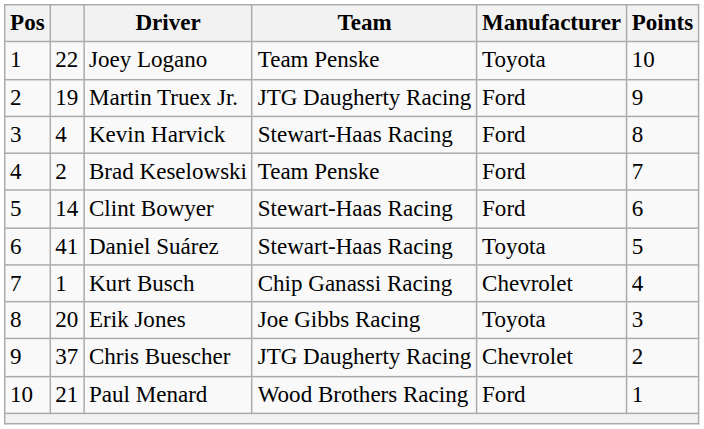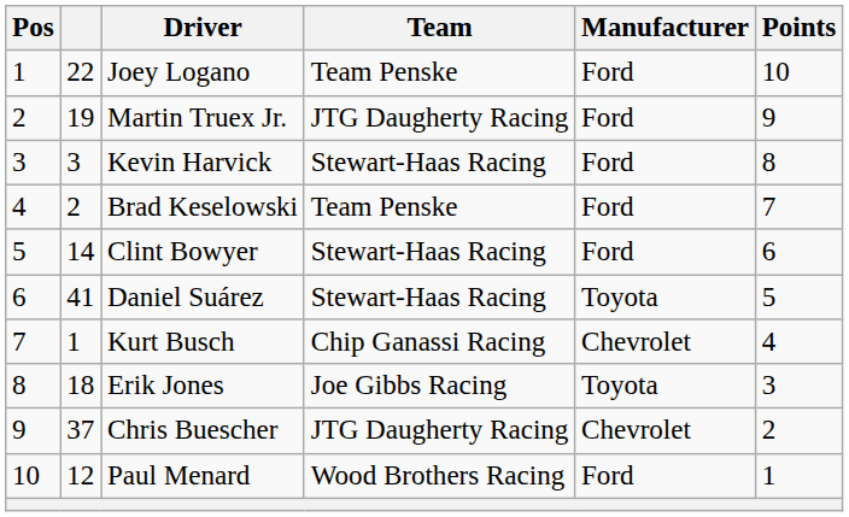 <table class="wikitable" style="font-size:98%">
 <tr>
 <th>Pos</th>
 <th></th>
 <th>Driver</th>
 <th>Team</th>
 <th>Manufacturer</th>
 <th>Points</th>
 </tr>
 <tr>
 <td>1</td>
 <td>22</td>
 <td>Joey Logano</td>
 <td>Team Penske</td>
-<td>Toyota</td>
+<td>Ford</td>
 <td>10</td>
 </tr>
 <tr>
 <td>2</td>
 <td>19</td>
 <td>Martin Truex Jr.</td>
 <td>JTG Daugherty Racing</td>
 <td>Ford</td>
 <td>9</td>
 </tr>
 <tr>
 <td>3</td>
-<td>4</td>
+<td>3</td>
 <td>Kevin Harvick</td>
 <td>Stewart-Haas Racing</td>
 <td>Ford</td>
 <td>8</td>
 </tr>
 <tr>
 <td>4</td>
 <td>2</td>
 <td>Brad Keselowski</td>
 <td>Team Penske</td>
 <td>Ford</td>
 <td>7</td>
 </tr>
 <tr>
 <td>5</td>
 <td>14</td>
 <td>Clint Bowyer</td>
 <td>Stewart-Haas Racing</td>
 <td>Ford</td>
 <td>6</td>
 </tr>
 <tr>
 <td>6</td>
 <td>41</td>
 <td>Daniel Suárez</td>
 <td>Stewart-Haas Racing</td>
 <td>Toyota</td>
 <td>5</td>
 </tr>
 <tr>
 <td>7</td>
 <td>1</td>
 <td>Kurt Busch</td>
 <td>Chip Ganassi Racing</td>
 <td>Chevrolet</td>
 <td>4</td>
 </tr>
 <tr>
 <td>8</td>
-<td>20</td>
+<td>18</td>
 <td>Erik Jones</td>
 <td>Joe Gibbs Racing</td>
 <td>Toyota</td>
 <td>3</td>
 </tr>
 <tr>
 <td>9</td>
 <td>37</td>
 <td>Chris Buescher</td>
 <td>JTG Daugherty Racing</td>
 <td>Chevrolet</td>
 <td>2</td>
 </tr>
 <tr>
 <td>10</td>
-<td>21</td>
+<td>12</td>
 <td>Paul Menard</td>
 <td>Wood Brothers Racing</td>
 <td>Ford</td>
 <td>1</td>
 </tr>
 <tr>
 <th colspan="6"></th>
 </tr>
 </table>
